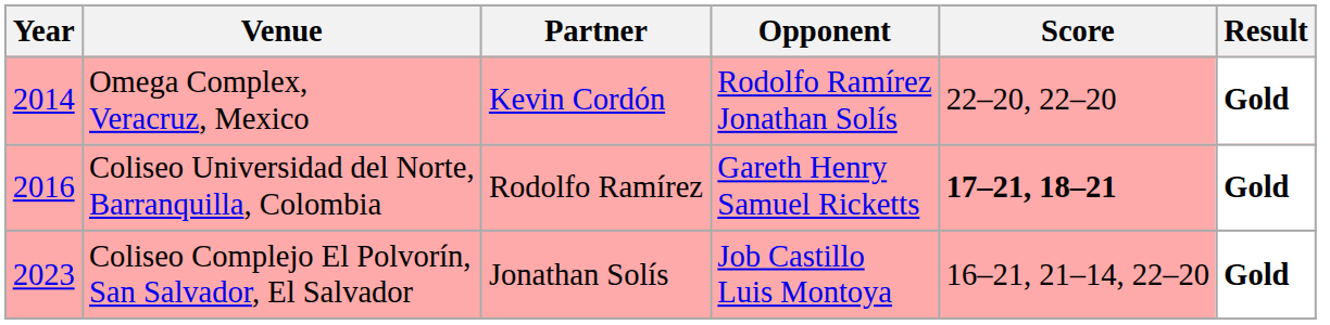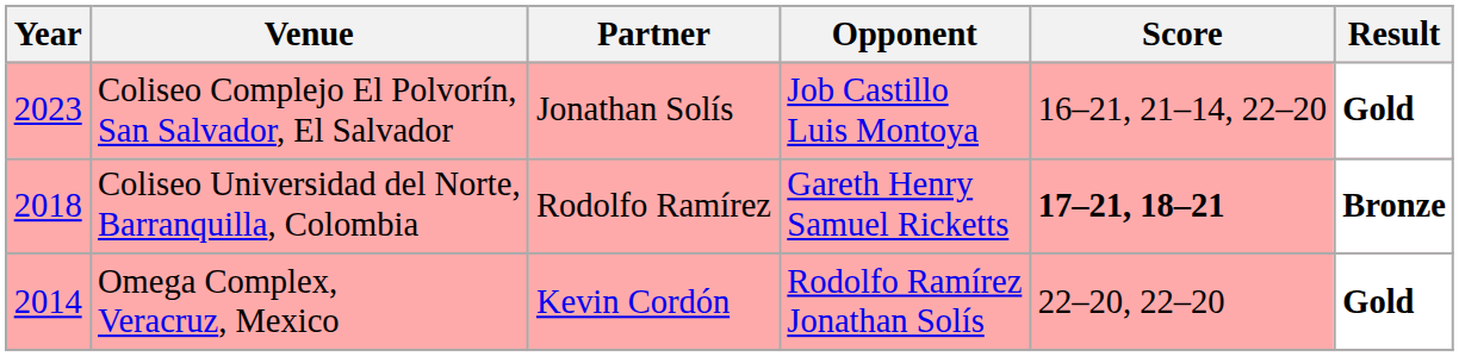 <table class="sortable wikitable" style="font-size: 90%;">
 <tr>
 <th>Year</th>
 <th>Venue</th>
 <th>Partner</th>
 <th>Opponent</th>
 <th>Score</th>
 <th>Result</th>
 </tr>
 <tr style="background:#FFAAAA">
+<td align="center"><a href='#'>2023</a></td>
+<td align="left">Coliseo Complejo El Polvorín,<br><a href='#'>San Salvador</a>, El Salvador</td>
+<td align="left">Jonathan Solís</td>
+<td align="left"> <a href='#'>Job Castillo</a><br> <a href='#'>Luis Montoya</a></td>
+<td align="left">16–21, 21–14, 22–20</td>
+<td style="text-align:left; background:white"> <strong>Gold</strong></td>
+</tr>
+<tr style="background:#FFAAAA">
+<td align="center"><a href='#'>2018</a></td>
+<td align="left">Coliseo Universidad del Norte,<br><a href='#'>Barranquilla</a>, Colombia</td>
+<td align="left"> Rodolfo Ramírez</td>
+<td align="left"> <a href='#'>Gareth Henry</a><br> <a href='#'>Samuel Ricketts</a></td>
+<td align="left"><strong>17–21, 18–21</strong></td>
+<td style="text-align:left; background:white"> <strong>Bronze</strong></td>
+</tr>
+<tr style="background:#FFAAAA">
 <td align="center"><a href='#'>2014</a></td>
 <td align="left">Omega Complex,<br><a href='#'>Veracruz</a>, Mexico</td>
 <td align="left"> <a href='#'>Kevin Cordón</a></td>
 <td align="left"> <a href='#'>Rodolfo Ramírez</a><br> <a href='#'>Jonathan Solís</a></td>
 <td align="left">22–20, 22–20</td>
 <td style="text-align:left; background:white"> <strong>Gold</strong></td>
 </tr>
-<tr style="background:#FFAAAA">
-<td align="center"><a href='#'>2016</a></td>
-<td align="left">Coliseo Universidad del Norte,<br><a href='#'>Barranquilla</a>, Colombia</td>
-<td align="left"> Rodolfo Ramírez</td>
-<td align="left"> <a href='#'>Gareth Henry</a><br> <a href='#'>Samuel Ricketts</a></td>
-<td align="left"><strong>17–21, 18–21</strong></td>
-<td style="text-align:left; background:white"> <strong>Gold</strong></td>
-</tr>
-<tr style="background:#FFAAAA">
-<td align="center"><a href='#'>2023</a></td>
-<td align="left">Coliseo Complejo El Polvorín,<br><a href='#'>San Salvador</a>, El Salvador</td>
-<td align="left">Jonathan Solís</td>
-<td align="left"> <a href='#'>Job Castillo</a><br> <a href='#'>Luis Montoya</a></td>
-<td align="left">16–21, 21–14, 22–20</td>
-<td style="text-align:left; background:white"> <strong>Gold</strong></td>
-</tr>
 </table>
